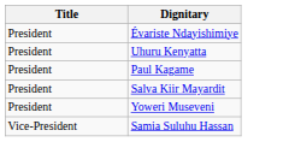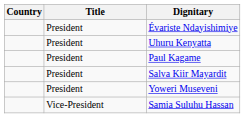 <table class="wikitable">
 <tr>
+<th>Country</th>
 <th width="160px">Title</th>
 <th>Dignitary</th>
 </tr>
 <tr>
+<td></td>
 <td>President</td>
 <td><a href='#'>Évariste Ndayishimiye</a></td>
 </tr>
 <tr>
+<td></td>
 <td>President</td>
 <td><a href='#'>Uhuru Kenyatta</a></td>
 </tr>
 <tr>
+<td></td>
 <td>President</td>
 <td><a href='#'>Paul Kagame</a></td>
 </tr>
 <tr>
+<td></td>
 <td>President</td>
 <td><a href='#'>Salva Kiir Mayardit</a></td>
 </tr>
 <tr>
+<td></td>
 <td>President</td>
 <td><a href='#'>Yoweri Museveni</a></td>
 </tr>
 <tr>
+<td></td>
 <td>Vice-President</td>
 <td><a href='#'>Samia Suluhu Hassan</a></td>
 </tr>
 </table>
